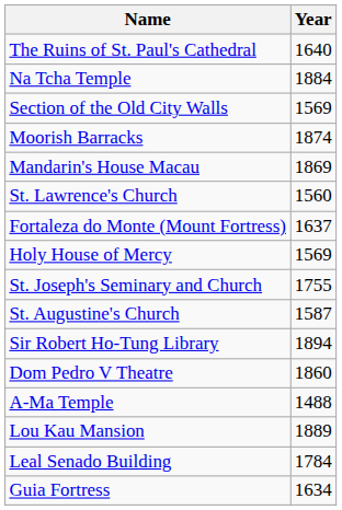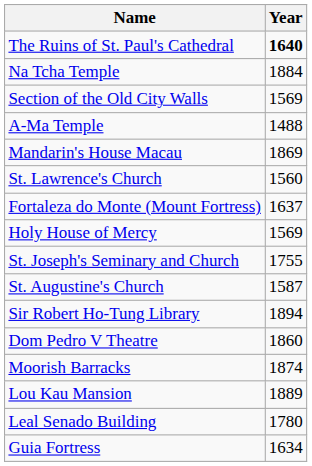 <table class="wikitable">
 <tr>
 <th>Name</th>
 <th>Year</th>
 </tr>
 <tr>
 <td><a href='#'>The Ruins of St. Paul's Cathedral</a></td>
-<td>1640</td>
+<td><strong>1640</strong></td>
 </tr>
 <tr>
 <td><a href='#'>Na Tcha Temple</a></td>
 <td>1884</td>
 </tr>
 <tr>
 <td><a href='#'>Section of the Old City Walls</a></td>
 <td>1569</td>
 </tr>
 <tr>
-<td><a href='#'>Moorish Barracks</a></td>
-<td>1874</td>
+<td><a href='#'>A-Ma Temple</a></td>
+<td>1488</td>
 </tr>
 <tr>
 <td><a href='#'>Mandarin's House Macau</a></td>
 <td>1869</td>
 </tr>
 <tr>
 <td><a href='#'>St. Lawrence's Church</a></td>
 <td>1560</td>
 </tr>
 <tr>
 <td><a href='#'>Fortaleza do Monte (Mount Fortress)</a></td>
 <td>1637</td>
 </tr>
 <tr>
 <td><a href='#'>Holy House of Mercy</a></td>
 <td>1569</td>
 </tr>
 <tr>
 <td><a href='#'>St. Joseph's Seminary and Church</a></td>
 <td>1755</td>
 </tr>
 <tr>
 <td><a href='#'>St. Augustine's Church</a></td>
 <td>1587</td>
 </tr>
 <tr>
 <td><a href='#'>Sir Robert Ho-Tung Library</a></td>
 <td>1894</td>
 </tr>
 <tr>
 <td><a href='#'>Dom Pedro V Theatre</a></td>
 <td>1860</td>
 </tr>
 <tr>
-<td><a href='#'>A-Ma Temple</a></td>
-<td>1488</td>
+<td><a href='#'>Moorish Barracks</a></td>
+<td>1874</td>
 </tr>
 <tr>
 <td><a href='#'>Lou Kau Mansion</a></td>
 <td>1889</td>
 </tr>
 <tr>
 <td><a href='#'>Leal Senado Building</a></td>
-<td>1784</td>
+<td>1780</td>
 </tr>
 <tr>
 <td><a href='#'>Guia Fortress</a></td>
 <td>1634</td>
 </tr>
 </table>
